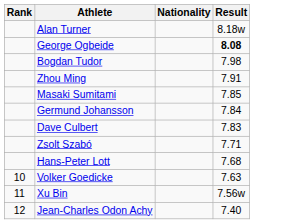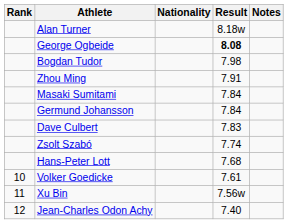 <table class="wikitable sortable" style="text-align:center">
 <tr>
 <th>Rank</th>
 <th>Athlete</th>
 <th>Nationality</th>
 <th>Result</th>
+<th>Notes</th>
 </tr>
 <tr>
 <td></td>
 <td align=left><a href='#'>Alan Turner</a></td>
 <td align=left></td>
 <td>8.18w</td>
+<td></td>
 </tr>
 <tr>
 <td></td>
 <td align=left><a href='#'>George Ogbeide</a></td>
 <td align=left></td>
 <td><strong>8.08</strong></td>
+<td></td>
 </tr>
 <tr>
 <td></td>
 <td align=left><a href='#'>Bogdan Tudor</a></td>
 <td align=left></td>
 <td>7.98</td>
+<td></td>
 </tr>
 <tr>
 <td></td>
 <td align=left><a href='#'>Zhou Ming</a></td>
 <td align=left></td>
 <td>7.91</td>
+<td></td>
 </tr>
 <tr>
 <td></td>
 <td align=left><a href='#'>Masaki Sumitami</a></td>
 <td align=left></td>
-<td>7.85</td>
+<td>7.84</td>
+<td></td>
 </tr>
 <tr>
 <td></td>
 <td align=left><a href='#'>Germund Johansson</a></td>
 <td align=left></td>
 <td>7.84</td>
+<td></td>
 </tr>
 <tr>
 <td></td>
 <td align=left><a href='#'>Dave Culbert</a></td>
 <td align=left></td>
 <td>7.83</td>
+<td></td>
 </tr>
 <tr>
 <td></td>
 <td align=left><a href='#'>Zsolt Szabó</a></td>
 <td align=left></td>
-<td>7.71</td>
+<td>7.74</td>
+<td></td>
 </tr>
 <tr>
 <td></td>
 <td align=left><a href='#'>Hans-Peter Lott</a></td>
 <td align=left></td>
 <td>7.68</td>
+<td></td>
 </tr>
 <tr>
 <td>10</td>
 <td align=left><a href='#'>Volker Goedicke</a></td>
 <td align=left></td>
-<td>7.63</td>
+<td>7.61</td>
+<td></td>
 </tr>
 <tr>
 <td>11</td>
 <td align=left><a href='#'>Xu Bin</a></td>
 <td align=left></td>
 <td>7.56w</td>
+<td></td>
 </tr>
 <tr>
 <td>12</td>
 <td align=left><a href='#'>Jean-Charles Odon Achy</a></td>
 <td align=left></td>
 <td>7.40</td>
+<td></td>
 </tr>
 </table>
